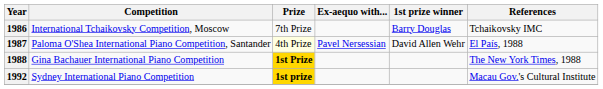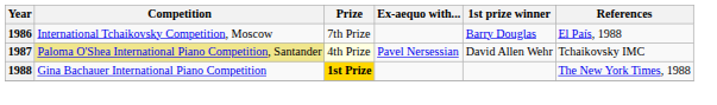 <table class="wikitable">
 <tr>
 <th>Year</th>
 <th>Competition</th>
 <th>Prize</th>
 <th>Ex-aequo with...</th>
 <th>1st prize winner</th>
 <th>References</th>
 </tr>
 <tr>
 <th>1986</th>
 <td> <a href='#'>International Tchaikovsky Competition</a>, Moscow</td>
 <td>7th Prize</td>
 <td></td>
 <td> <a href='#'>Barry Douglas</a></td>
-<td> Tchaikovsky IMC</td>
+<td> <a href='#'>El País</a>, 1988</td>
 </tr>
 <tr>
 <th>1987</th>
-<td> <a href='#'>Paloma O'Shea International Piano Competition</a>, Santander</td>
+<td style="background: khaki;"> <a href='#'>Paloma O'Shea International Piano Competition</a>, Santander</td>
 <td style="background: lightyellow;">4th Prize</td>
 <td> <a href='#'>Pavel Nersessian</a></td>
 <td> David Allen Wehr</td>
-<td> <a href='#'>El País</a>, 1988</td>
+<td> Tchaikovsky IMC</td>
 </tr>
 <tr>
 <th>1988</th>
 <td> <a href='#'>Gina Bachauer International Piano Competition</a></td>
 <td bgcolor="gold"><strong>1st Prize</strong></td>
 <td></td>
 <td></td>
 <td> <a href='#'>The New York Times</a>, 1988</td>
 </tr>
 <tr>
-<th>1992</th>
-<td> <a href='#'>Sydney International Piano Competition</a></td>
-<td bgcolor="gold"><strong>1st prize</strong></td>
-<td></td>
-<td></td>
-<td> <a href='#'>Macau Gov.</a>'s Cultural Institute</td>
-</tr>
-<tr>
 </tr>
 </table>
